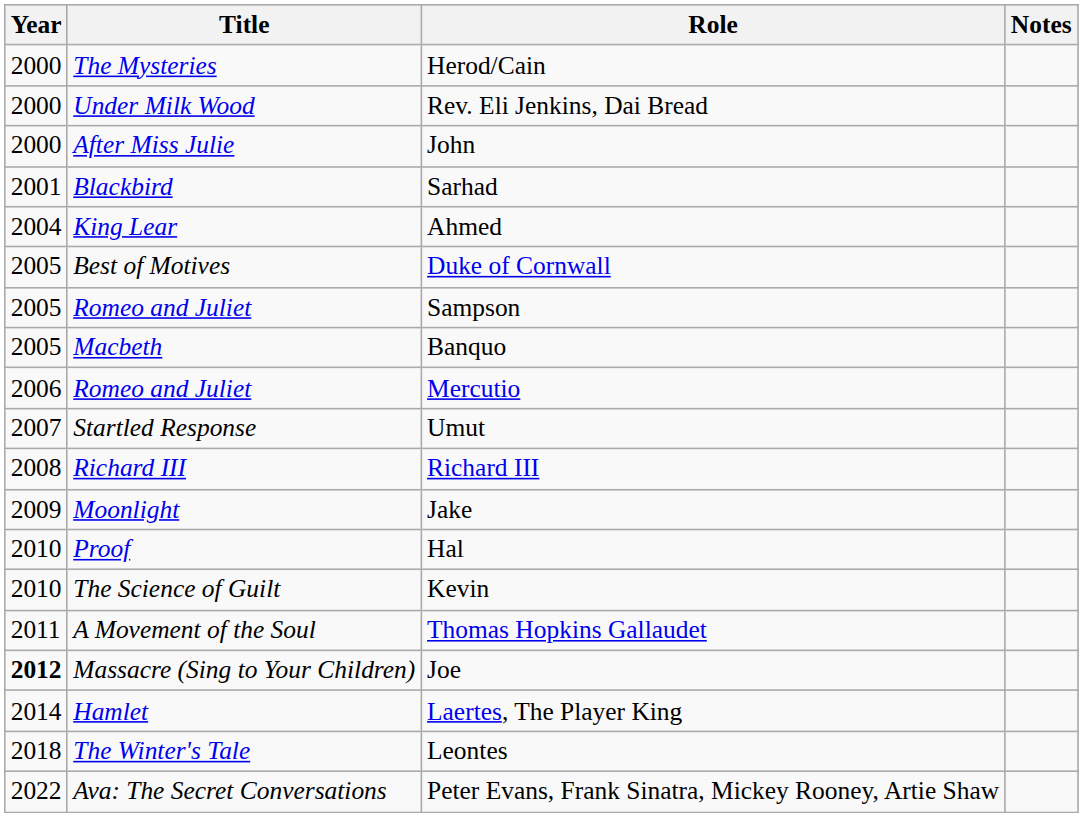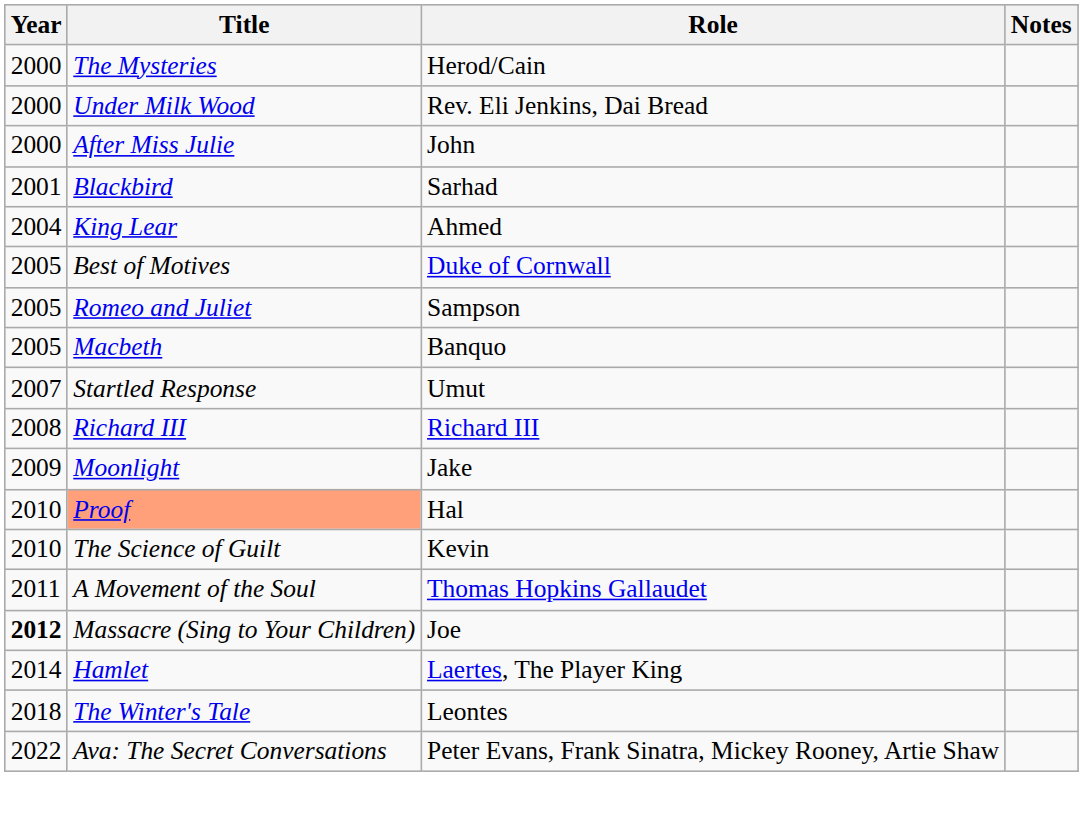 <table class="wikitable">
 <tr>
 <th>Year</th>
 <th>Title</th>
 <th>Role</th>
 <th>Notes</th>
 </tr>
 <tr>
 <td>2000</td>
 <td><em><a href='#'>The Mysteries</a></em></td>
 <td>Herod/Cain</td>
 <td></td>
 </tr>
 <tr>
 <td>2000</td>
 <td><em><a href='#'>Under Milk Wood</a></em></td>
 <td>Rev. Eli Jenkins, Dai Bread</td>
 <td></td>
 </tr>
 <tr>
 <td>2000</td>
 <td><em><a href='#'>After Miss Julie</a></em></td>
 <td>John</td>
 <td></td>
 </tr>
 <tr>
 <td>2001</td>
 <td><em><a href='#'>Blackbird</a></em></td>
 <td>Sarhad</td>
 <td></td>
 </tr>
 <tr>
 <td>2004</td>
 <td><em><a href='#'>King Lear</a></em></td>
 <td>Ahmed</td>
 <td></td>
 </tr>
 <tr>
 <td>2005</td>
 <td><em>Best of Motives</em></td>
 <td><a href='#'>Duke of Cornwall</a></td>
 <td></td>
 </tr>
 <tr>
 <td>2005</td>
 <td><em><a href='#'>Romeo and Juliet</a></em></td>
 <td>Sampson</td>
 <td></td>
 </tr>
 <tr>
 <td>2005</td>
 <td><em><a href='#'>Macbeth</a></em></td>
 <td>Banquo</td>
 <td></td>
 </tr>
 <tr>
-<td>2006</td>
-<td><em><a href='#'>Romeo and Juliet</a></em></td>
-<td><a href='#'>Mercutio</a></td>
-<td></td>
-</tr>
-<tr>
 <td>2007</td>
 <td><em>Startled Response</em></td>
 <td>Umut</td>
 <td></td>
 </tr>
 <tr>
 <td>2008</td>
 <td><em><a href='#'>Richard III</a></em></td>
 <td><a href='#'>Richard III</a></td>
 <td></td>
 </tr>
 <tr>
 <td>2009</td>
 <td><em><a href='#'>Moonlight</a></em></td>
 <td>Jake</td>
 <td></td>
 </tr>
 <tr>
 <td>2010</td>
-<td><em><a href='#'>Proof</a></em></td>
+<td style="background: lightsalmon;"><em><a href='#'>Proof</a></em></td>
 <td>Hal</td>
 <td></td>
 </tr>
 <tr>
 <td>2010</td>
 <td><em>The Science of Guilt</em></td>
 <td>Kevin</td>
 <td></td>
 </tr>
 <tr>
 <td>2011</td>
 <td><em>A Movement of the Soul</em></td>
 <td><a href='#'>Thomas Hopkins Gallaudet</a></td>
 <td></td>
 </tr>
 <tr>
 <td><strong>2012</strong></td>
 <td><em>Massacre (Sing to Your Children)</em></td>
 <td>Joe</td>
 <td></td>
 </tr>
 <tr>
 <td>2014</td>
 <td><em><a href='#'>Hamlet</a></em></td>
 <td><a href='#'>Laertes</a>, The Player King</td>
 <td></td>
 </tr>
 <tr>
 <td>2018</td>
 <td><em><a href='#'>The Winter's Tale</a></em></td>
 <td>Leontes</td>
 <td></td>
 </tr>
 <tr>
 <td>2022</td>
 <td><em>Ava: The Secret Conversations</em></td>
 <td>Peter Evans, Frank Sinatra, Mickey Rooney, Artie Shaw</td>
 <td></td>
 </tr>
 </table>
